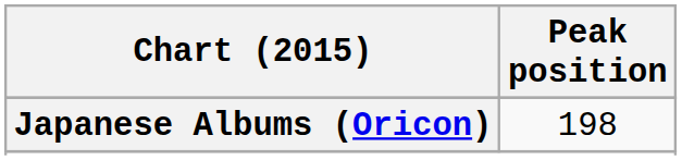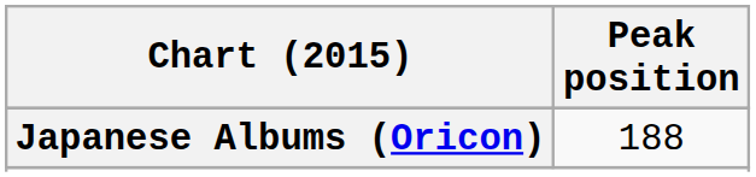 <table class="wikitable sortable plainrowheaders" style="text-align:center">
 <tr>
 <th scope="col">Chart (2015)</th>
 <th scope="col">Peak<br> position</th>
 </tr>
 <tr>
 </tr>
 <tr>
 </tr>
 <tr>
 </tr>
 <tr>
 </tr>
 <tr>
 </tr>
 <tr>
 </tr>
 <tr>
 </tr>
 <tr>
 </tr>
 <tr>
 </tr>
 <tr>
 </tr>
 <tr>
 </tr>
 <tr>
 <th scope="row">Japanese Albums (<a href='#'>Oricon</a>)</th>
-<td>198</td>
+<td>188</td>
 </tr>
 <tr>
 </tr>
 <tr>
 </tr>
 <tr>
 </tr>
 <tr>
 </tr>
 <tr>
 </tr>
 <tr>
 </tr>
 <tr>
 </tr>
 <tr>
 </tr>
 <tr>
 </tr>
 </table>
